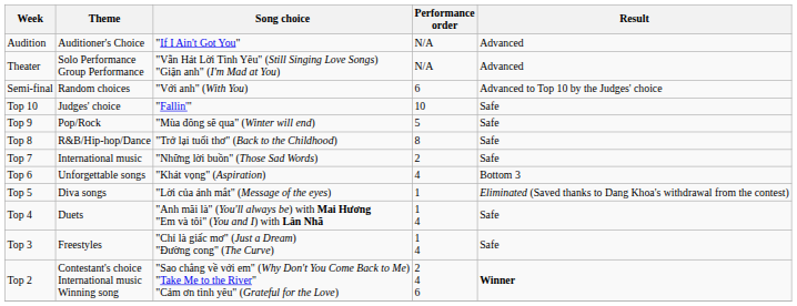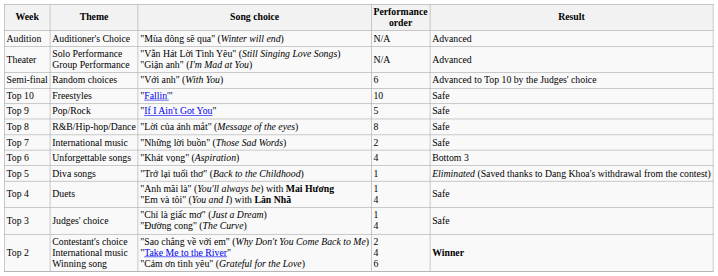 <table class="wikitable">
 <tr>
 <th>Week</th>
 <th>Theme</th>
 <th>Song choice</th>
 <th>Performance <br> order</th>
 <th>Result</th>
 </tr>
 <tr>
 <td>Audition</td>
 <td>Auditioner's Choice</td>
-<td>"<a href='#'>If I Ain't Got You</a>"</td>
+<td>"Mùa đông sẽ qua" (<em>Winter will end</em>)</td>
 <td>N/A</td>
 <td>Advanced</td>
 </tr>
 <tr>
 <td>Theater</td>
 <td>Solo Performance <br> Group Performance</td>
 <td>"Vẫn Hát Lời Tình Yêu" (<em>Still Singing Love Songs</em>) <br> "Giận anh" (<em>I'm Mad at You</em>)</td>
 <td>N/A</td>
 <td>Advanced</td>
 </tr>
 <tr>
 <td>Semi-final</td>
 <td>Random choices</td>
 <td>"Với anh" (<em>With You</em>)</td>
 <td>6</td>
 <td>Advanced to Top 10 by the Judges' choice</td>
 </tr>
 <tr>
 <td>Top 10</td>
-<td>Judges' choice</td>
+<td>Freestyles</td>
 <td>"<a href='#'>Fallin'</a>"</td>
 <td>10</td>
 <td>Safe</td>
 </tr>
 <tr>
 <td>Top 9</td>
 <td>Pop/Rock</td>
-<td>"Mùa đông sẽ qua" (<em>Winter will end</em>)</td>
+<td>"<a href='#'>If I Ain't Got You</a>"</td>
 <td>5</td>
 <td>Safe</td>
 </tr>
 <tr>
 <td>Top 8</td>
 <td>R&B/Hip-hop/Dance</td>
-<td>"Trở lại tuổi thơ" (<em>Back to the Childhood</em>)</td>
+<td>"Lời của ánh mắt" (<em>Message of the eyes</em>)</td>
 <td>8</td>
 <td>Safe</td>
 </tr>
 <tr>
 <td>Top 7</td>
 <td>International music</td>
 <td>"Những lời buồn" (<em>Those Sad Words</em>)</td>
 <td>2</td>
 <td>Safe</td>
 </tr>
 <tr>
 <td>Top 6</td>
 <td>Unforgettable songs</td>
 <td>"Khát vọng" (<em>Aspiration</em>)</td>
 <td>4</td>
 <td>Bottom 3</td>
 </tr>
 <tr>
 <td>Top 5</td>
 <td>Diva songs</td>
-<td>"Lời của ánh mắt" (<em>Message of the eyes</em>)</td>
+<td>"Trở lại tuổi thơ" (<em>Back to the Childhood</em>)</td>
 <td>1</td>
 <td><em>Eliminated</em> (Saved thanks to Dang Khoa's withdrawal from the contest) </td>
 </tr>
 <tr>
 <td>Top 4</td>
 <td>Duets</td>
 <td>"Anh mãi là" (<em>You'll always be</em>) with <strong>Mai Hương</strong> <br> "Em và tôi" (<em>You and I</em>) with <strong>Lân Nhã</strong></td>
 <td>1 <br> 4</td>
 <td>Safe</td>
 </tr>
 <tr>
 <td>Top 3</td>
-<td>Freestyles</td>
+<td>Judges' choice</td>
 <td>"Chỉ là giấc mơ" (<em>Just a Dream</em>) <br> "Đường cong" (<em>The Curve</em>)</td>
 <td>1 <br> 4</td>
 <td>Safe</td>
 </tr>
 <tr>
 <td>Top 2</td>
 <td>Contestant's choice <br> International music <br> Winning song</td>
 <td>"Sao chẳng về với em" (<em>Why Don't You Come Back to Me</em>) <br> "<a href='#'>Take Me to the River</a>" <br> "Cảm ơn tình yêu" (<em>Grateful for the Love</em>)</td>
 <td>2 <br> 4 <br> 6</td>
 <td><strong>Winner</strong></td>
 </tr>
 <tr>
 </tr>
 </table>
